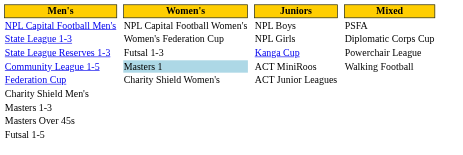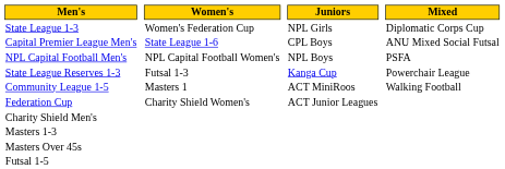 <table class="toccolours">
 <tr>
 </tr>
 <tr>
 <th style="background:#FFCE00;color:black;border:#0c1f3d 1px solid">Men's</th>
 <th></th>
 <th></th>
 <th style="background:#FFCE00;color:black;border:#0c1f3d 1px solid">Women's</th>
 <th></th>
 <th></th>
 <th style="background:#FFCE00;color:black;border:#0c1f3d 1px solid">Juniors</th>
 <th></th>
 <th></th>
 <th style="background:#FFCE00;color:black;border:#0c1f3d 1px solid">Mixed</th>
 </tr>
 <tr>
+<td><a href='#'>State League 1-3</a></td>
+<td></td>
+<td></td>
+<td>Women's Federation Cup</td>
+<td></td>
+<td></td>
+<td>NPL Girls</td>
+<td></td>
+<td></td>
+<td>Diplomatic Corps Cup</td>
+</tr>
+<tr>
+<td><a href='#'>Capital Premier League Men's</a></td>
+<td></td>
+<td></td>
+<td><a href='#'>State League 1-6</a></td>
+<td></td>
+<td></td>
+<td>CPL Boys</td>
+<td></td>
+<td></td>
+<td>ANU Mixed Social Futsal</td>
+</tr>
+<tr>
 <td><a href='#'>NPL Capital Football Men's</a></td>
 <td></td>
 <td></td>
 <td>NPL Capital Football Women's</td>
 <td></td>
 <td></td>
 <td>NPL Boys</td>
 <td></td>
 <td></td>
 <td>PSFA</td>
-</tr>
-<tr>
-<td><a href='#'>State League 1-3</a></td>
-<td></td>
-<td></td>
-<td>Women's Federation Cup</td>
-<td></td>
-<td></td>
-<td>NPL Girls</td>
-<td></td>
-<td></td>
-<td>Diplomatic Corps Cup</td>
 </tr>
 <tr>
 <td><a href='#'>State League Reserves 1-3</a></td>
 <td></td>
 <td></td>
 <td>Futsal 1-3</td>
 <td></td>
 <td></td>
 <td><a href='#'>Kanga Cup</a></td>
 <td></td>
 <td></td>
 <td>Powerchair League</td>
 </tr>
 <tr>
 <td><a href='#'>Community League 1-5</a></td>
 <td></td>
 <td></td>
-<td style="background: lightblue;">Masters 1</td>
+<td>Masters 1</td>
 <td></td>
 <td></td>
 <td>ACT MiniRoos</td>
 <td></td>
 <td></td>
 <td>Walking Football</td>
 </tr>
 <tr>
 <td><a href='#'>Federation Cup</a></td>
 <td></td>
 <td></td>
 <td>Charity Shield Women's</td>
 <td></td>
 <td></td>
 <td>ACT Junior Leagues</td>
 </tr>
 <tr>
 <td>Charity Shield Men's</td>
 </tr>
 <tr>
 <td>Masters 1-3</td>
 </tr>
 <tr>
 <td>Masters Over 45s</td>
 </tr>
 <tr>
 <td>Futsal 1-5</td>
 </tr>
 </table>
